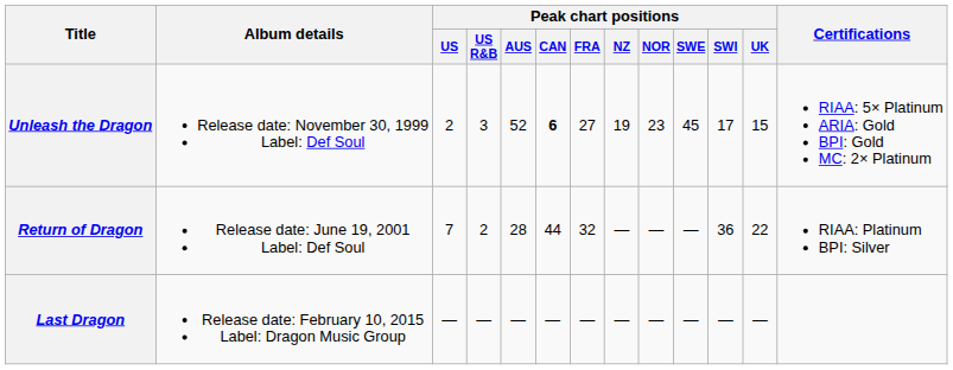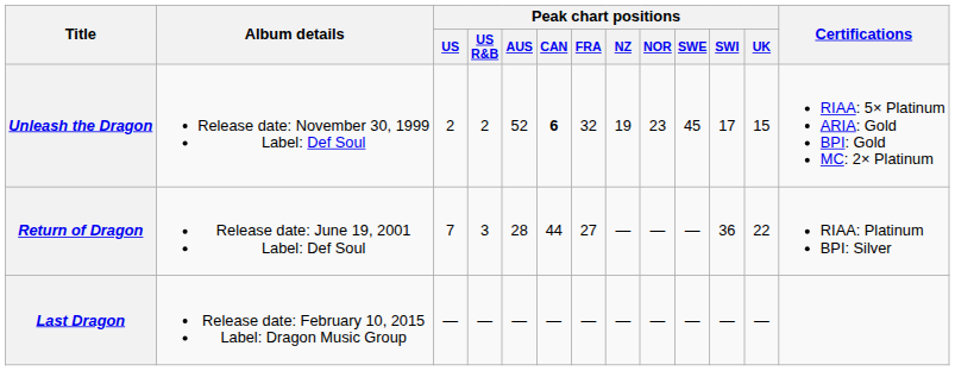 <table class="wikitable plainrowheaders" style="text-align:center;">
 <tr>
 <th scope="col" rowspan="2">Title</th>
 <th scope="col" rowspan="2">Album details</th>
 <th scope="col" colspan="10">Peak chart positions</th>
 <th scope="col" rowspan="2"><a href='#'>Certifications</a><br></th>
 </tr>
 <tr style="font-size:smaller;">
 <th scope="col" style="width:30px;"><a href='#'>US</a><br></th>
 <th scope="col" style="width:30px;"><a href='#'>US R&B</a><br></th>
 <th scope="col" style="width:30px;"><a href='#'>AUS</a><br></th>
 <th scope="col" style="width:30px;"><a href='#'>CAN</a><br></th>
 <th scope="col" style="width:30px;"><a href='#'>FRA</a><br></th>
 <th scope="col" style="width:30px;"><a href='#'>NZ</a><br></th>
 <th scope="col" style="width:30px;"><a href='#'>NOR</a><br></th>
 <th scope="col" style="width:30px;"><a href='#'>SWE</a><br></th>
 <th scope="col" style="width:30px;"><a href='#'>SWI</a><br></th>
 <th scope="col" style="width:30px;"><a href='#'>UK</a><br></th>
 </tr>
 <tr>
 <th scope="row"><em><a href='#'>Unleash the Dragon</a></em></th>
 <td><br><ul><li>Release date: November 30, 1999</li><li>Label: <a href='#'>Def Soul</a></li></ul></td>
 <td>2</td>
-<td>3</td>
+<td>2</td>
 <td>52</td>
 <td><strong>6</strong></td>
-<td>27</td>
+<td>32</td>
 <td>19</td>
 <td>23</td>
 <td>45</td>
 <td>17</td>
 <td>15</td>
 <td style="text-align:left;"><br><ul><li><a href='#'>RIAA</a>: 5× Platinum</li><li><a href='#'>ARIA</a>: Gold</li><li><a href='#'>BPI</a>: Gold</li><li><a href='#'>MC</a>: 2× Platinum</li></ul></td>
 </tr>
 <tr>
 <th scope="row"><em><a href='#'>Return of Dragon</a></em></th>
 <td><br><ul><li>Release date: June 19, 2001</li><li>Label: Def Soul</li></ul></td>
 <td>7</td>
-<td>2</td>
+<td>3</td>
 <td>28</td>
 <td>44</td>
-<td>32</td>
+<td>27</td>
 <td>—</td>
 <td>—</td>
 <td>—</td>
 <td>36</td>
 <td>22</td>
 <td style="text-align:left;"><br><ul><li>RIAA: Platinum</li><li>BPI: Silver</li></ul></td>
 </tr>
 <tr>
 <th scope="row"><em><a href='#'>Last Dragon</a></em></th>
 <td><br><ul><li>Release date: February 10, 2015</li><li>Label: Dragon Music Group</li></ul></td>
 <td>—</td>
 <td>—</td>
 <td>—</td>
 <td>—</td>
 <td>—</td>
 <td>—</td>
 <td>—</td>
 <td>—</td>
 <td>—</td>
 <td>—</td>
 <td style="text-align:left;"></td>
 </tr>
 </table>
